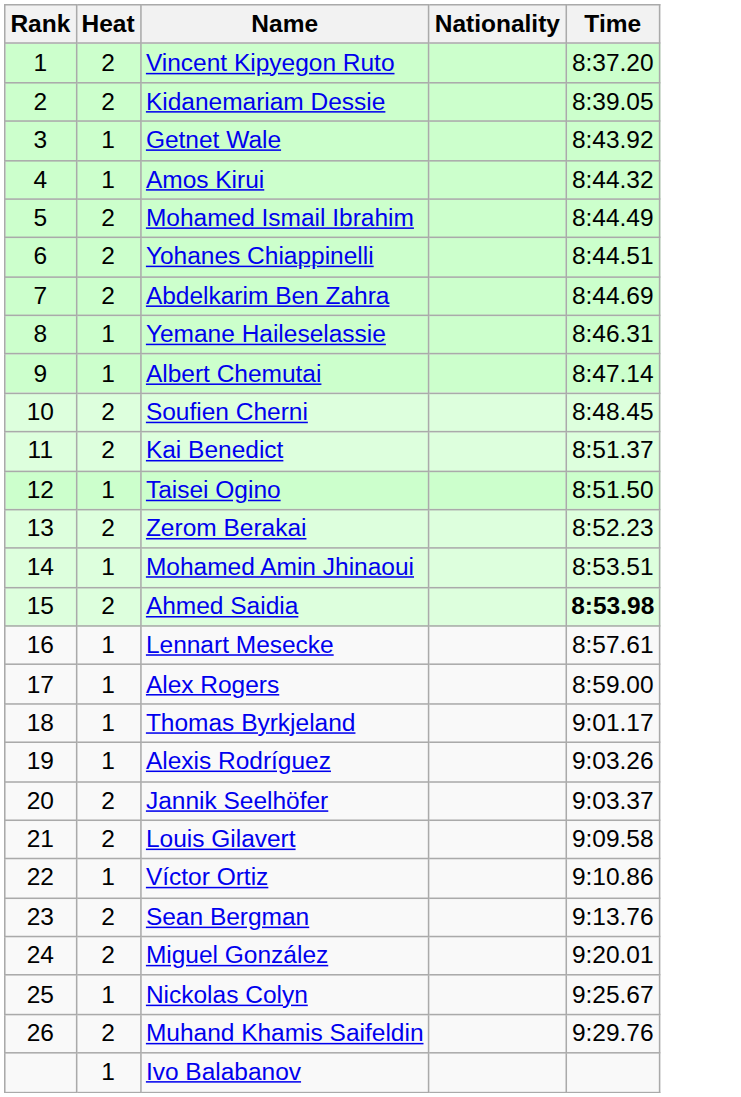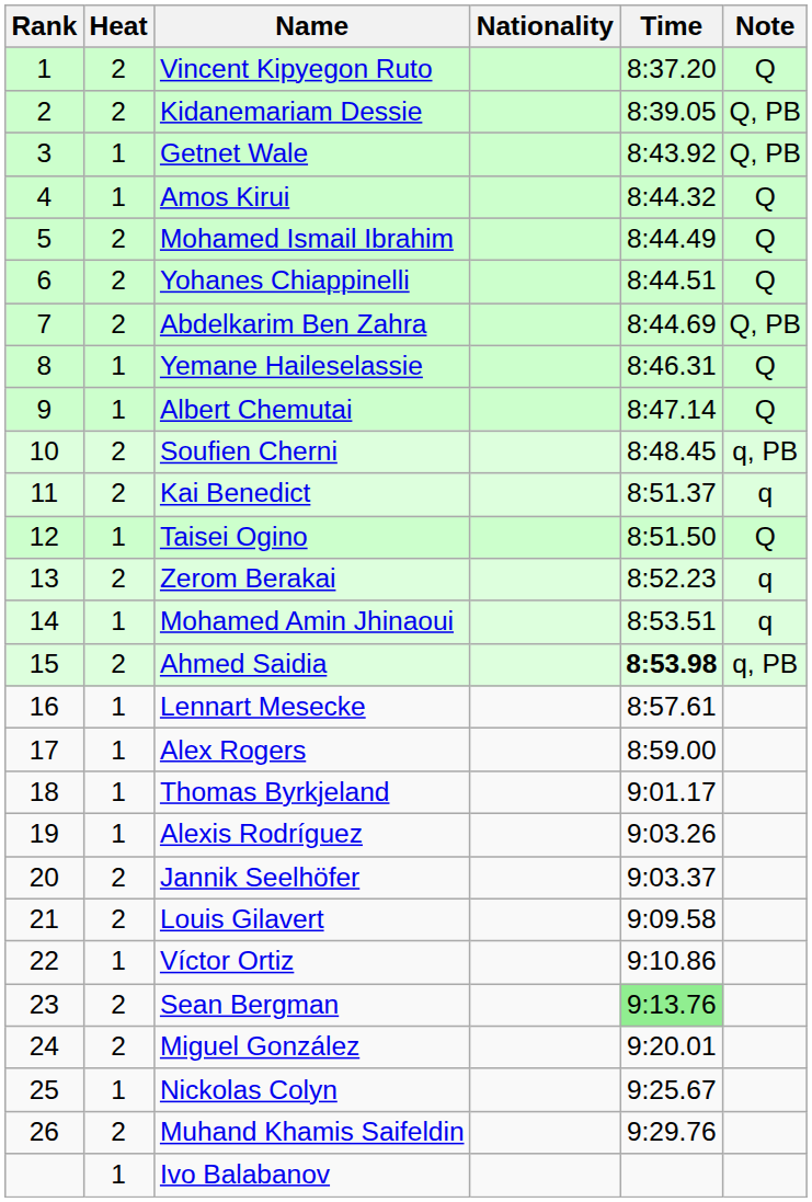 <table class="wikitable sortable" style="text-align:center">
 <tr>
 <th>Rank</th>
 <th>Heat</th>
 <th>Name</th>
 <th>Nationality</th>
 <th>Time</th>
+<th>Note</th>
 </tr>
 <tr bgcolor=ccffcc>
 <td>1</td>
 <td>2</td>
 <td align=left><a href='#'>Vincent Kipyegon Ruto</a></td>
 <td align=left></td>
 <td>8:37.20</td>
+<td>Q</td>
 </tr>
 <tr bgcolor=ccffcc>
 <td>2</td>
 <td>2</td>
 <td align=left><a href='#'>Kidanemariam Dessie</a></td>
 <td align=left></td>
 <td>8:39.05</td>
+<td>Q, PB</td>
 </tr>
 <tr bgcolor=ccffcc>
 <td>3</td>
 <td>1</td>
 <td align=left><a href='#'>Getnet Wale</a></td>
 <td align=left></td>
 <td>8:43.92</td>
+<td>Q, PB</td>
 </tr>
 <tr bgcolor=ccffcc>
 <td>4</td>
 <td>1</td>
 <td align=left><a href='#'>Amos Kirui</a></td>
 <td align=left></td>
 <td>8:44.32</td>
+<td>Q</td>
 </tr>
 <tr bgcolor=ccffcc>
 <td>5</td>
 <td>2</td>
 <td align=left><a href='#'>Mohamed Ismail Ibrahim</a></td>
 <td align=left></td>
 <td>8:44.49</td>
+<td>Q</td>
 </tr>
 <tr bgcolor=ccffcc>
 <td>6</td>
 <td>2</td>
 <td align=left><a href='#'>Yohanes Chiappinelli</a></td>
 <td align=left></td>
 <td>8:44.51</td>
+<td>Q</td>
 </tr>
 <tr bgcolor=ccffcc>
 <td>7</td>
 <td>2</td>
 <td align=left><a href='#'>Abdelkarim Ben Zahra</a></td>
 <td align=left></td>
 <td>8:44.69</td>
+<td>Q, PB</td>
 </tr>
 <tr bgcolor=ccffcc>
 <td>8</td>
 <td>1</td>
 <td align=left><a href='#'>Yemane Haileselassie</a></td>
 <td align=left></td>
 <td>8:46.31</td>
+<td>Q</td>
 </tr>
 <tr bgcolor=ccffcc>
 <td>9</td>
 <td>1</td>
 <td align=left><a href='#'>Albert Chemutai</a></td>
 <td align=left></td>
 <td>8:47.14</td>
+<td>Q</td>
 </tr>
 <tr bgcolor=ddffdd>
 <td>10</td>
 <td>2</td>
 <td align=left><a href='#'>Soufien Cherni</a></td>
 <td align=left></td>
 <td>8:48.45</td>
+<td>q, PB</td>
 </tr>
 <tr bgcolor=ddffdd>
 <td>11</td>
 <td>2</td>
 <td align=left><a href='#'>Kai Benedict</a></td>
 <td align=left></td>
 <td>8:51.37</td>
+<td>q</td>
 </tr>
 <tr bgcolor=ccffcc>
 <td>12</td>
 <td>1</td>
 <td align=left><a href='#'>Taisei Ogino</a></td>
 <td align=left></td>
 <td>8:51.50</td>
+<td>Q</td>
 </tr>
 <tr bgcolor=ddffdd>
 <td>13</td>
 <td>2</td>
 <td align=left><a href='#'>Zerom Berakai</a></td>
 <td align=left></td>
 <td>8:52.23</td>
+<td>q</td>
 </tr>
 <tr bgcolor=ddffdd>
 <td>14</td>
 <td>1</td>
 <td align=left><a href='#'>Mohamed Amin Jhinaoui</a></td>
 <td align=left></td>
 <td>8:53.51</td>
+<td>q</td>
 </tr>
 <tr bgcolor=ddffdd>
 <td>15</td>
 <td>2</td>
 <td align=left><a href='#'>Ahmed Saidia</a></td>
 <td align=left></td>
 <td><strong>8:53.98</strong></td>
+<td>q, PB</td>
 </tr>
 <tr>
 <td>16</td>
 <td>1</td>
 <td align=left><a href='#'>Lennart Mesecke</a></td>
 <td align=left></td>
 <td>8:57.61</td>
+<td></td>
 </tr>
 <tr>
 <td>17</td>
 <td>1</td>
 <td align=left><a href='#'>Alex Rogers</a></td>
 <td align=left></td>
 <td>8:59.00</td>
+<td></td>
 </tr>
 <tr>
 <td>18</td>
 <td>1</td>
 <td align=left><a href='#'>Thomas Byrkjeland</a></td>
 <td align=left></td>
 <td>9:01.17</td>
+<td></td>
 </tr>
 <tr>
 <td>19</td>
 <td>1</td>
 <td align=left><a href='#'>Alexis Rodríguez</a></td>
 <td align=left></td>
 <td>9:03.26</td>
+<td></td>
 </tr>
 <tr>
 <td>20</td>
 <td>2</td>
 <td align=left><a href='#'>Jannik Seelhöfer</a></td>
 <td align=left></td>
 <td>9:03.37</td>
+<td></td>
 </tr>
 <tr>
 <td>21</td>
 <td>2</td>
 <td align=left><a href='#'>Louis Gilavert</a></td>
 <td align=left></td>
 <td>9:09.58</td>
+<td></td>
 </tr>
 <tr>
 <td>22</td>
 <td>1</td>
 <td align=left><a href='#'>Víctor Ortiz</a></td>
 <td align=left></td>
 <td>9:10.86</td>
+<td></td>
 </tr>
 <tr>
 <td>23</td>
 <td>2</td>
 <td align=left><a href='#'>Sean Bergman</a></td>
 <td align=left></td>
-<td>9:13.76</td>
+<td style="background: lightgreen;">9:13.76</td>
+<td></td>
 </tr>
 <tr>
 <td>24</td>
 <td>2</td>
 <td align=left><a href='#'>Miguel González</a></td>
 <td align=left></td>
 <td>9:20.01</td>
+<td></td>
 </tr>
 <tr>
 <td>25</td>
 <td>1</td>
 <td align=left><a href='#'>Nickolas Colyn</a></td>
 <td align=left></td>
 <td>9:25.67</td>
+<td></td>
 </tr>
 <tr>
 <td>26</td>
 <td>2</td>
 <td align=left><a href='#'>Muhand Khamis Saifeldin</a></td>
 <td align=left></td>
 <td>9:29.76</td>
+<td></td>
 </tr>
 <tr>
 <td></td>
 <td>1</td>
 <td align=left><a href='#'>Ivo Balabanov</a></td>
 <td align=left></td>
 <td></td>
+<td></td>
 </tr>
 </table>
